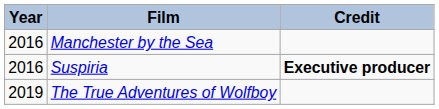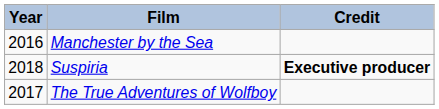 <table class="wikitable" style="font-size:95%;">
 <tr>
 <th style="background:#B0C4DE;">Year</th>
 <th style="background:#B0C4DE;">Film</th>
 <th style="background:#B0C4DE;">Credit</th>
 </tr>
 <tr>
 <td>2016</td>
 <td><em><a href='#'>Manchester by the Sea</a></em></td>
 <td></td>
 </tr>
 <tr>
-<td>2016</td>
+<td>2018</td>
 <td><em><a href='#'>Suspiria</a></em></td>
 <td><strong>Executive producer</strong></td>
 </tr>
 <tr>
-<td>2019</td>
+<td>2017</td>
 <td><em><a href='#'>The True Adventures of Wolfboy</a></em></td>
 <td></td>
 </tr>
 </table>
